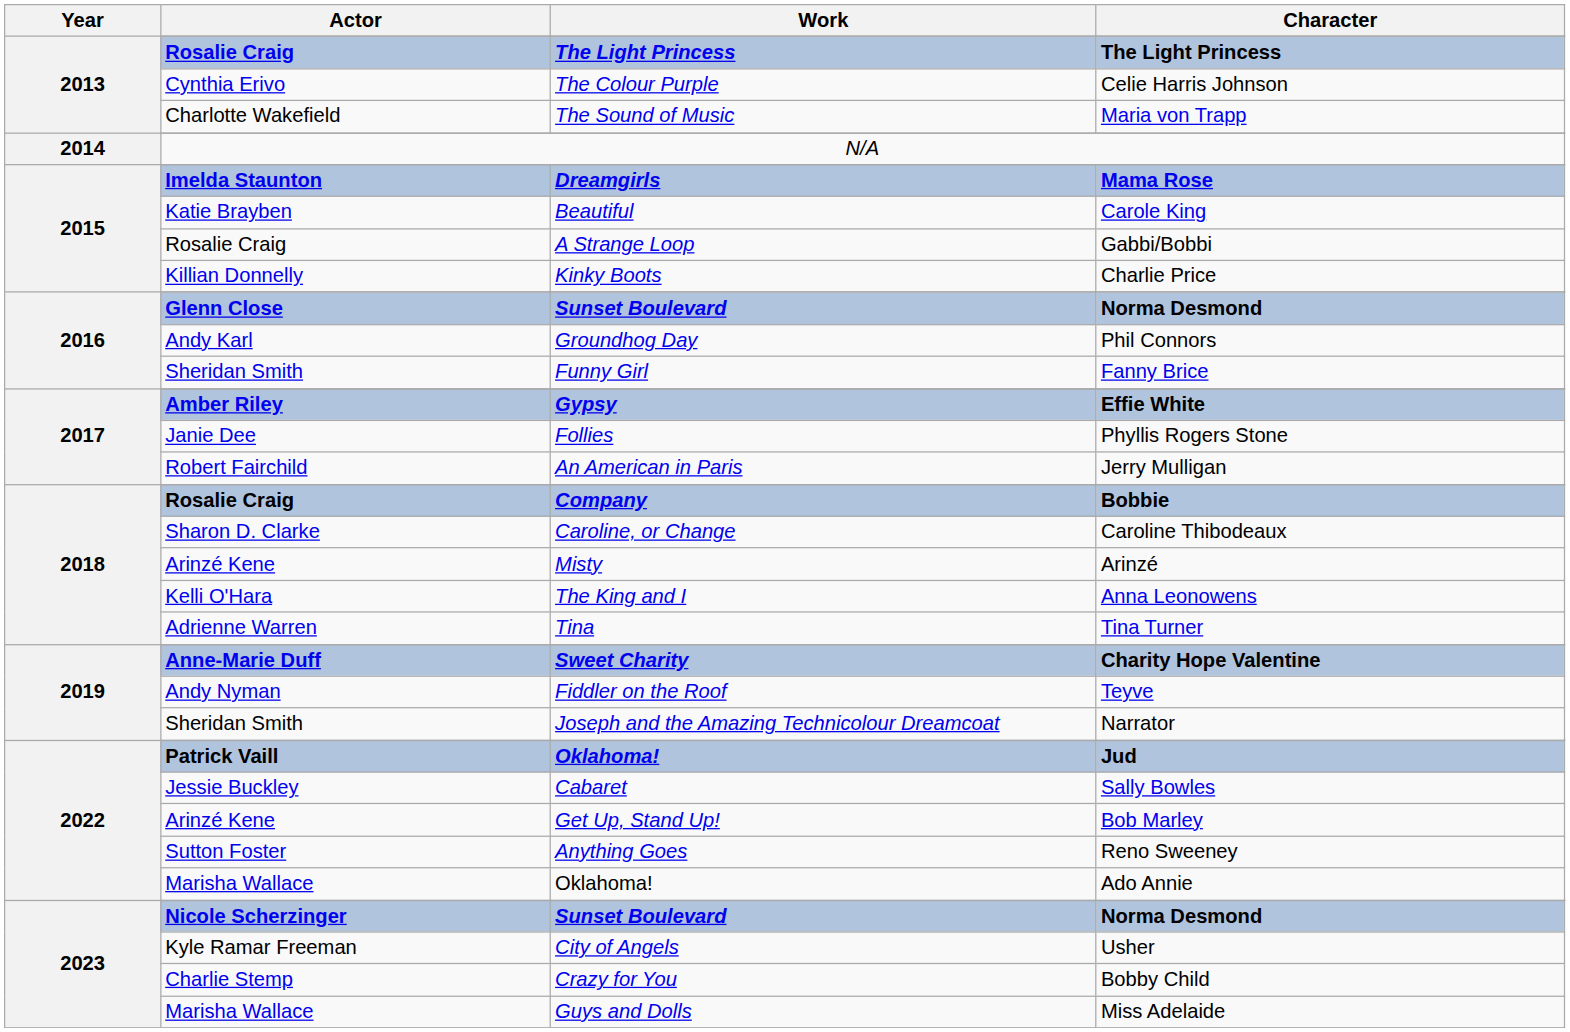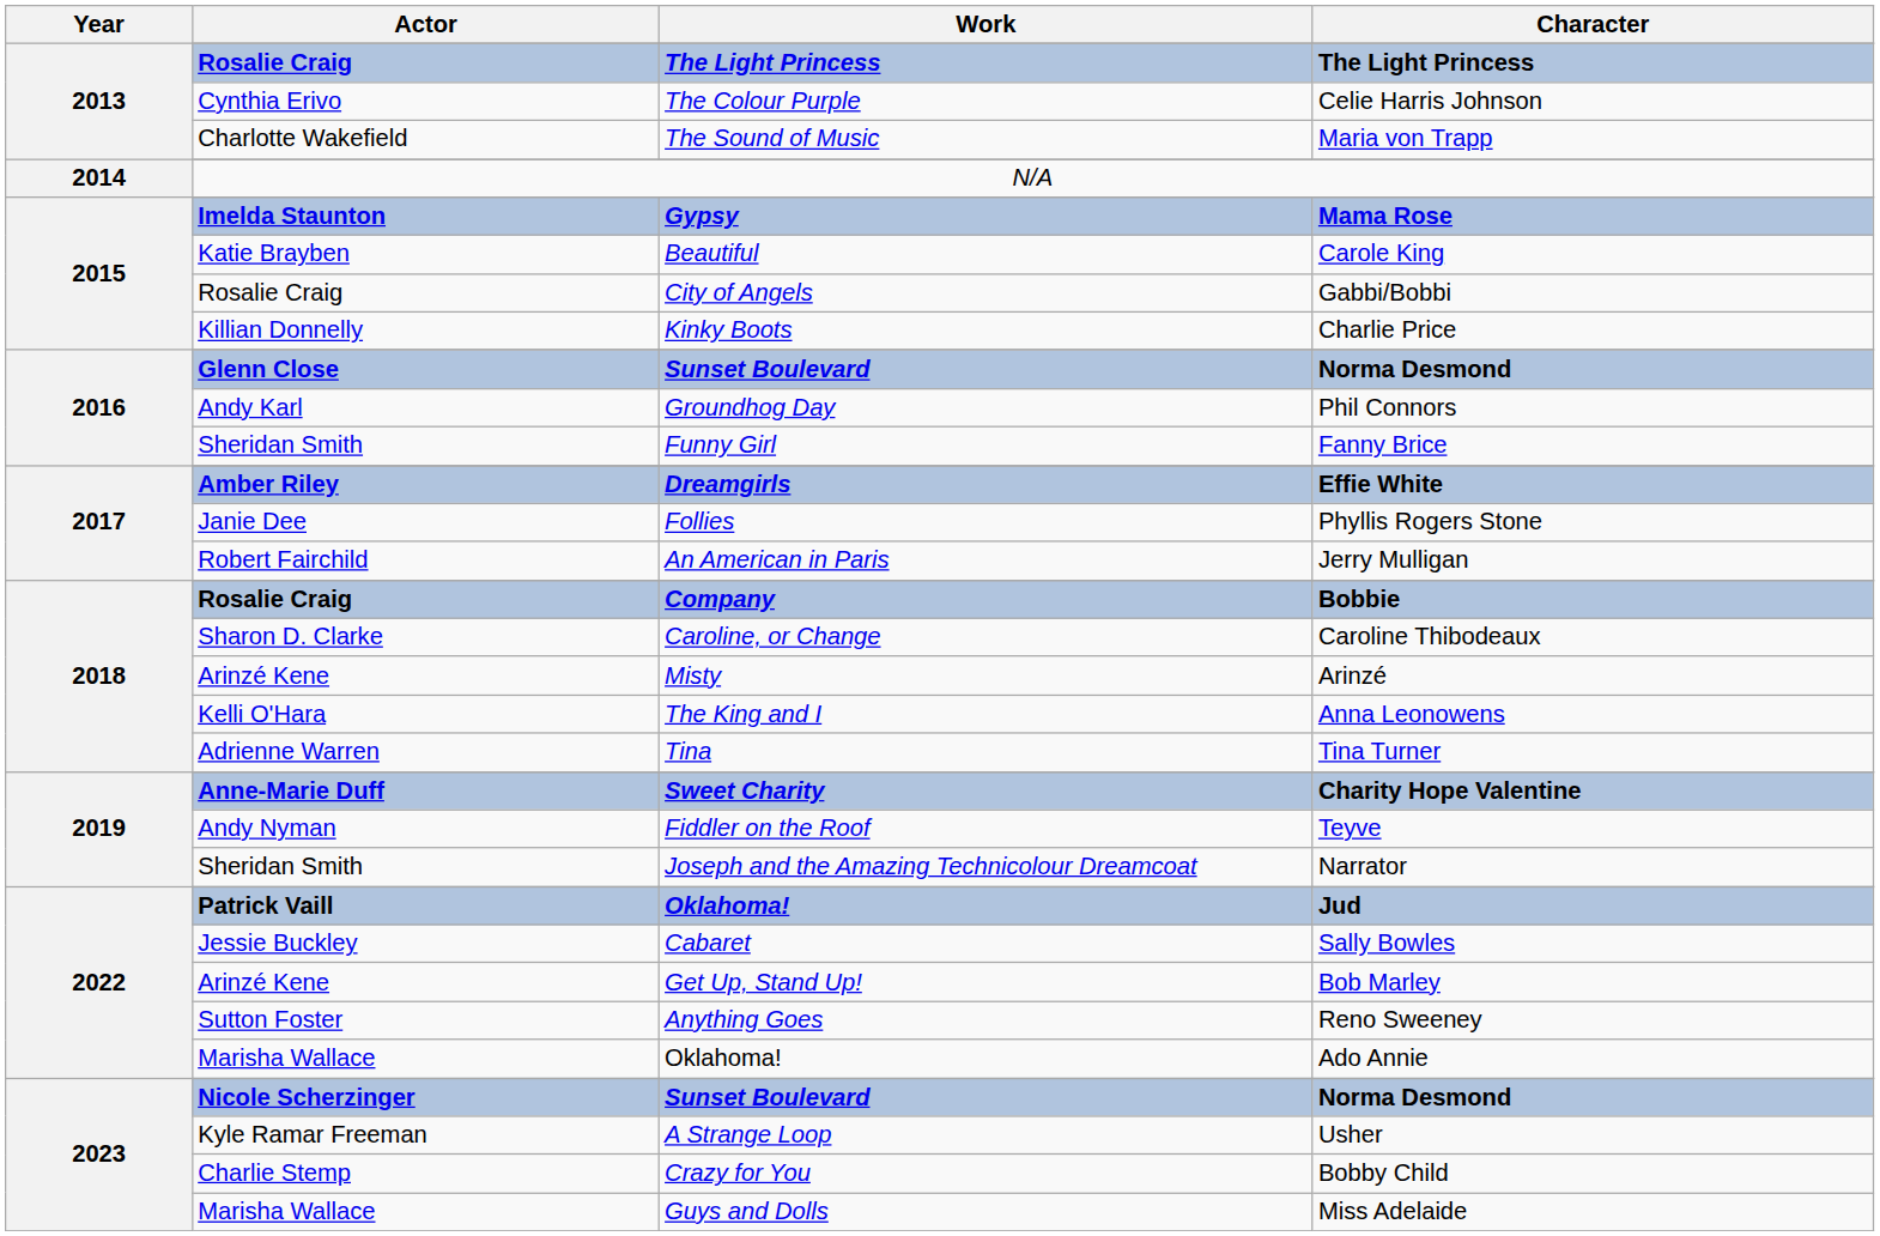 <table class="wikitable" style="width:98%;">
 <tr>
 <th style="width:10%;">Year</th>
 <th style="width:25%;">Actor</th>
 <th style="width:35%;">Work</th>
 <th style="width:30%;">Character</th>
 </tr>
 <tr>
 <th rowspan="4" align="center">2013<br></th>
 </tr>
 <tr style="background:#B0C4DE">
 <td><strong><a href='#'>Rosalie Craig</a></strong></td>
 <td><strong><em><a href='#'>The Light Princess</a></em></strong></td>
 <td><strong>The Light Princess</strong></td>
 </tr>
 <tr>
 <td><a href='#'>Cynthia Erivo</a></td>
 <td><em><a href='#'>The Colour Purple</a></em></td>
 <td>Celie Harris Johnson</td>
 </tr>
 <tr>
 <td>Charlotte Wakefield</td>
 <td><em><a href='#'>The Sound of Music</a></em></td>
 <td><a href='#'>Maria von Trapp</a></td>
 </tr>
 <tr>
 <th rowspan="2" align="center">2014<br></th>
 </tr>
 <tr>
 <td colspan="3" align="center"><em>N/A</em></td>
 </tr>
 <tr>
 <th rowspan="5" align="center">2015<br></th>
 </tr>
 <tr style="background:#B0C4DE">
 <td><strong><a href='#'>Imelda Staunton</a></strong></td>
-<td><strong><em><a href='#'>Dreamgirls</a></em></strong></td>
+<td><strong><em><a href='#'>Gypsy</a></em></strong></td>
 <td><strong><a href='#'>Mama Rose</a></strong></td>
 </tr>
 <tr>
 <td><a href='#'>Katie Brayben</a></td>
 <td><em><a href='#'>Beautiful</a></em></td>
 <td><a href='#'>Carole King</a></td>
 </tr>
 <tr>
 <td>Rosalie Craig</td>
-<td><em><a href='#'>A Strange Loop</a></em></td>
+<td><em><a href='#'>City of Angels</a></em></td>
 <td>Gabbi/Bobbi</td>
 </tr>
 <tr>
 <td><a href='#'>Killian Donnelly</a></td>
 <td><em><a href='#'>Kinky Boots</a></em></td>
 <td>Charlie Price</td>
 </tr>
 <tr>
 <th rowspan="4" align="center">2016<br></th>
 </tr>
 <tr style="background:#B0C4DE">
 <td><strong><a href='#'>Glenn Close</a></strong></td>
 <td><em><a href='#'><strong>Sunset Boulevard</strong></a></em></td>
 <td><strong>Norma Desmond</strong></td>
 </tr>
 <tr>
 <td><a href='#'>Andy Karl</a></td>
 <td><em><a href='#'>Groundhog Day</a></em></td>
 <td>Phil Connors</td>
 </tr>
 <tr>
 <td><a href='#'>Sheridan Smith</a></td>
 <td><em><a href='#'>Funny Girl</a></em></td>
 <td><a href='#'>Fanny Brice</a></td>
 </tr>
 <tr>
 <th rowspan="4" align="center">2017<br></th>
 </tr>
 <tr style="background:#B0C4DE">
 <td><strong><a href='#'>Amber Riley</a></strong></td>
-<td><strong><em><a href='#'>Gypsy</a></em></strong></td>
+<td><strong><em><a href='#'>Dreamgirls</a></em></strong></td>
 <td><strong>Effie White</strong></td>
 </tr>
 <tr>
 <td><a href='#'>Janie Dee</a></td>
 <td><em><a href='#'>Follies</a></em></td>
 <td>Phyllis Rogers Stone</td>
 </tr>
 <tr>
 <td><a href='#'>Robert Fairchild</a></td>
 <td><em><a href='#'>An American in Paris</a></em></td>
 <td>Jerry Mulligan</td>
 </tr>
 <tr>
 <th rowspan="6" align="center">2018<br></th>
 </tr>
 <tr style="background:#B0C4DE">
 <td><strong>Rosalie Craig</strong></td>
 <td><em><a href='#'><strong>Company</strong></a></em></td>
 <td><strong>Bobbie</strong></td>
 </tr>
 <tr>
 <td><a href='#'>Sharon D. Clarke</a></td>
 <td><em><a href='#'>Caroline, or Change</a></em></td>
 <td>Caroline Thibodeaux</td>
 </tr>
 <tr>
 <td><a href='#'>Arinzé Kene</a></td>
 <td><em><a href='#'>Misty</a></em></td>
 <td>Arinzé</td>
 </tr>
 <tr>
 <td><a href='#'>Kelli O'Hara</a></td>
 <td><em><a href='#'>The King and I</a></em></td>
 <td><a href='#'>Anna Leonowens</a></td>
 </tr>
 <tr>
 <td><a href='#'>Adrienne Warren</a></td>
 <td><em><a href='#'>Tina</a></em></td>
 <td><a href='#'>Tina Turner</a></td>
 </tr>
 <tr>
 <th rowspan="4" align="center">2019<br></th>
 </tr>
 <tr style="background:#B0C4DE">
 <td><strong><a href='#'>Anne-Marie Duff</a></strong></td>
 <td><strong><em><a href='#'>Sweet Charity</a></em></strong></td>
 <td><strong>Charity Hope Valentine</strong></td>
 </tr>
 <tr>
 <td><a href='#'>Andy Nyman</a></td>
 <td><em><a href='#'>Fiddler on the Roof</a></em></td>
 <td><a href='#'>Teyve</a></td>
 </tr>
 <tr>
 <td>Sheridan Smith</td>
 <td><em><a href='#'>Joseph and the Amazing Technicolour Dreamcoat</a></em></td>
 <td>Narrator</td>
 </tr>
 <tr>
 <th rowspan="6" align="center">2022</th>
 </tr>
 <tr style="background:#B0C4DE">
 <td><strong>Patrick Vaill</strong></td>
 <td><strong><em><a href='#'>Oklahoma!</a></em></strong></td>
 <td><strong>Jud</strong></td>
 </tr>
 <tr>
 <td><a href='#'>Jessie Buckley</a></td>
 <td><em><a href='#'>Cabaret</a></em></td>
 <td><a href='#'>Sally Bowles</a></td>
 </tr>
 <tr>
 <td><a href='#'>Arinzé Kene</a></td>
 <td><em><a href='#'>Get Up, Stand Up!</a></em></td>
 <td><a href='#'>Bob Marley</a></td>
 </tr>
 <tr>
 <td><a href='#'>Sutton Foster</a></td>
 <td><em><a href='#'>Anything Goes</a></em></td>
 <td>Reno Sweeney</td>
 </tr>
 <tr>
 <td><a href='#'>Marisha Wallace</a></td>
 <td>Oklahoma!</td>
 <td>Ado Annie</td>
 </tr>
 <tr>
 <th rowspan="5">2023</th>
 </tr>
 <tr style="background:#B0C4DE">
 <td><strong><a href='#'>Nicole Scherzinger</a></strong></td>
 <td><strong><em><a href='#'>Sunset Boulevard</a></em></strong></td>
 <td><strong>Norma Desmond</strong></td>
 </tr>
 <tr>
 <td>Kyle Ramar Freeman</td>
-<td><em><a href='#'>City of Angels</a></em></td>
+<td><em><a href='#'>A Strange Loop</a></em></td>
 <td>Usher</td>
 </tr>
 <tr>
 <td><a href='#'>Charlie Stemp</a></td>
 <td><em><a href='#'>Crazy for You</a></em></td>
 <td>Bobby Child</td>
 </tr>
 <tr>
 <td><a href='#'>Marisha Wallace</a></td>
 <td><em><a href='#'>Guys and Dolls</a></em></td>
 <td>Miss Adelaide</td>
 </tr>
 </table>
